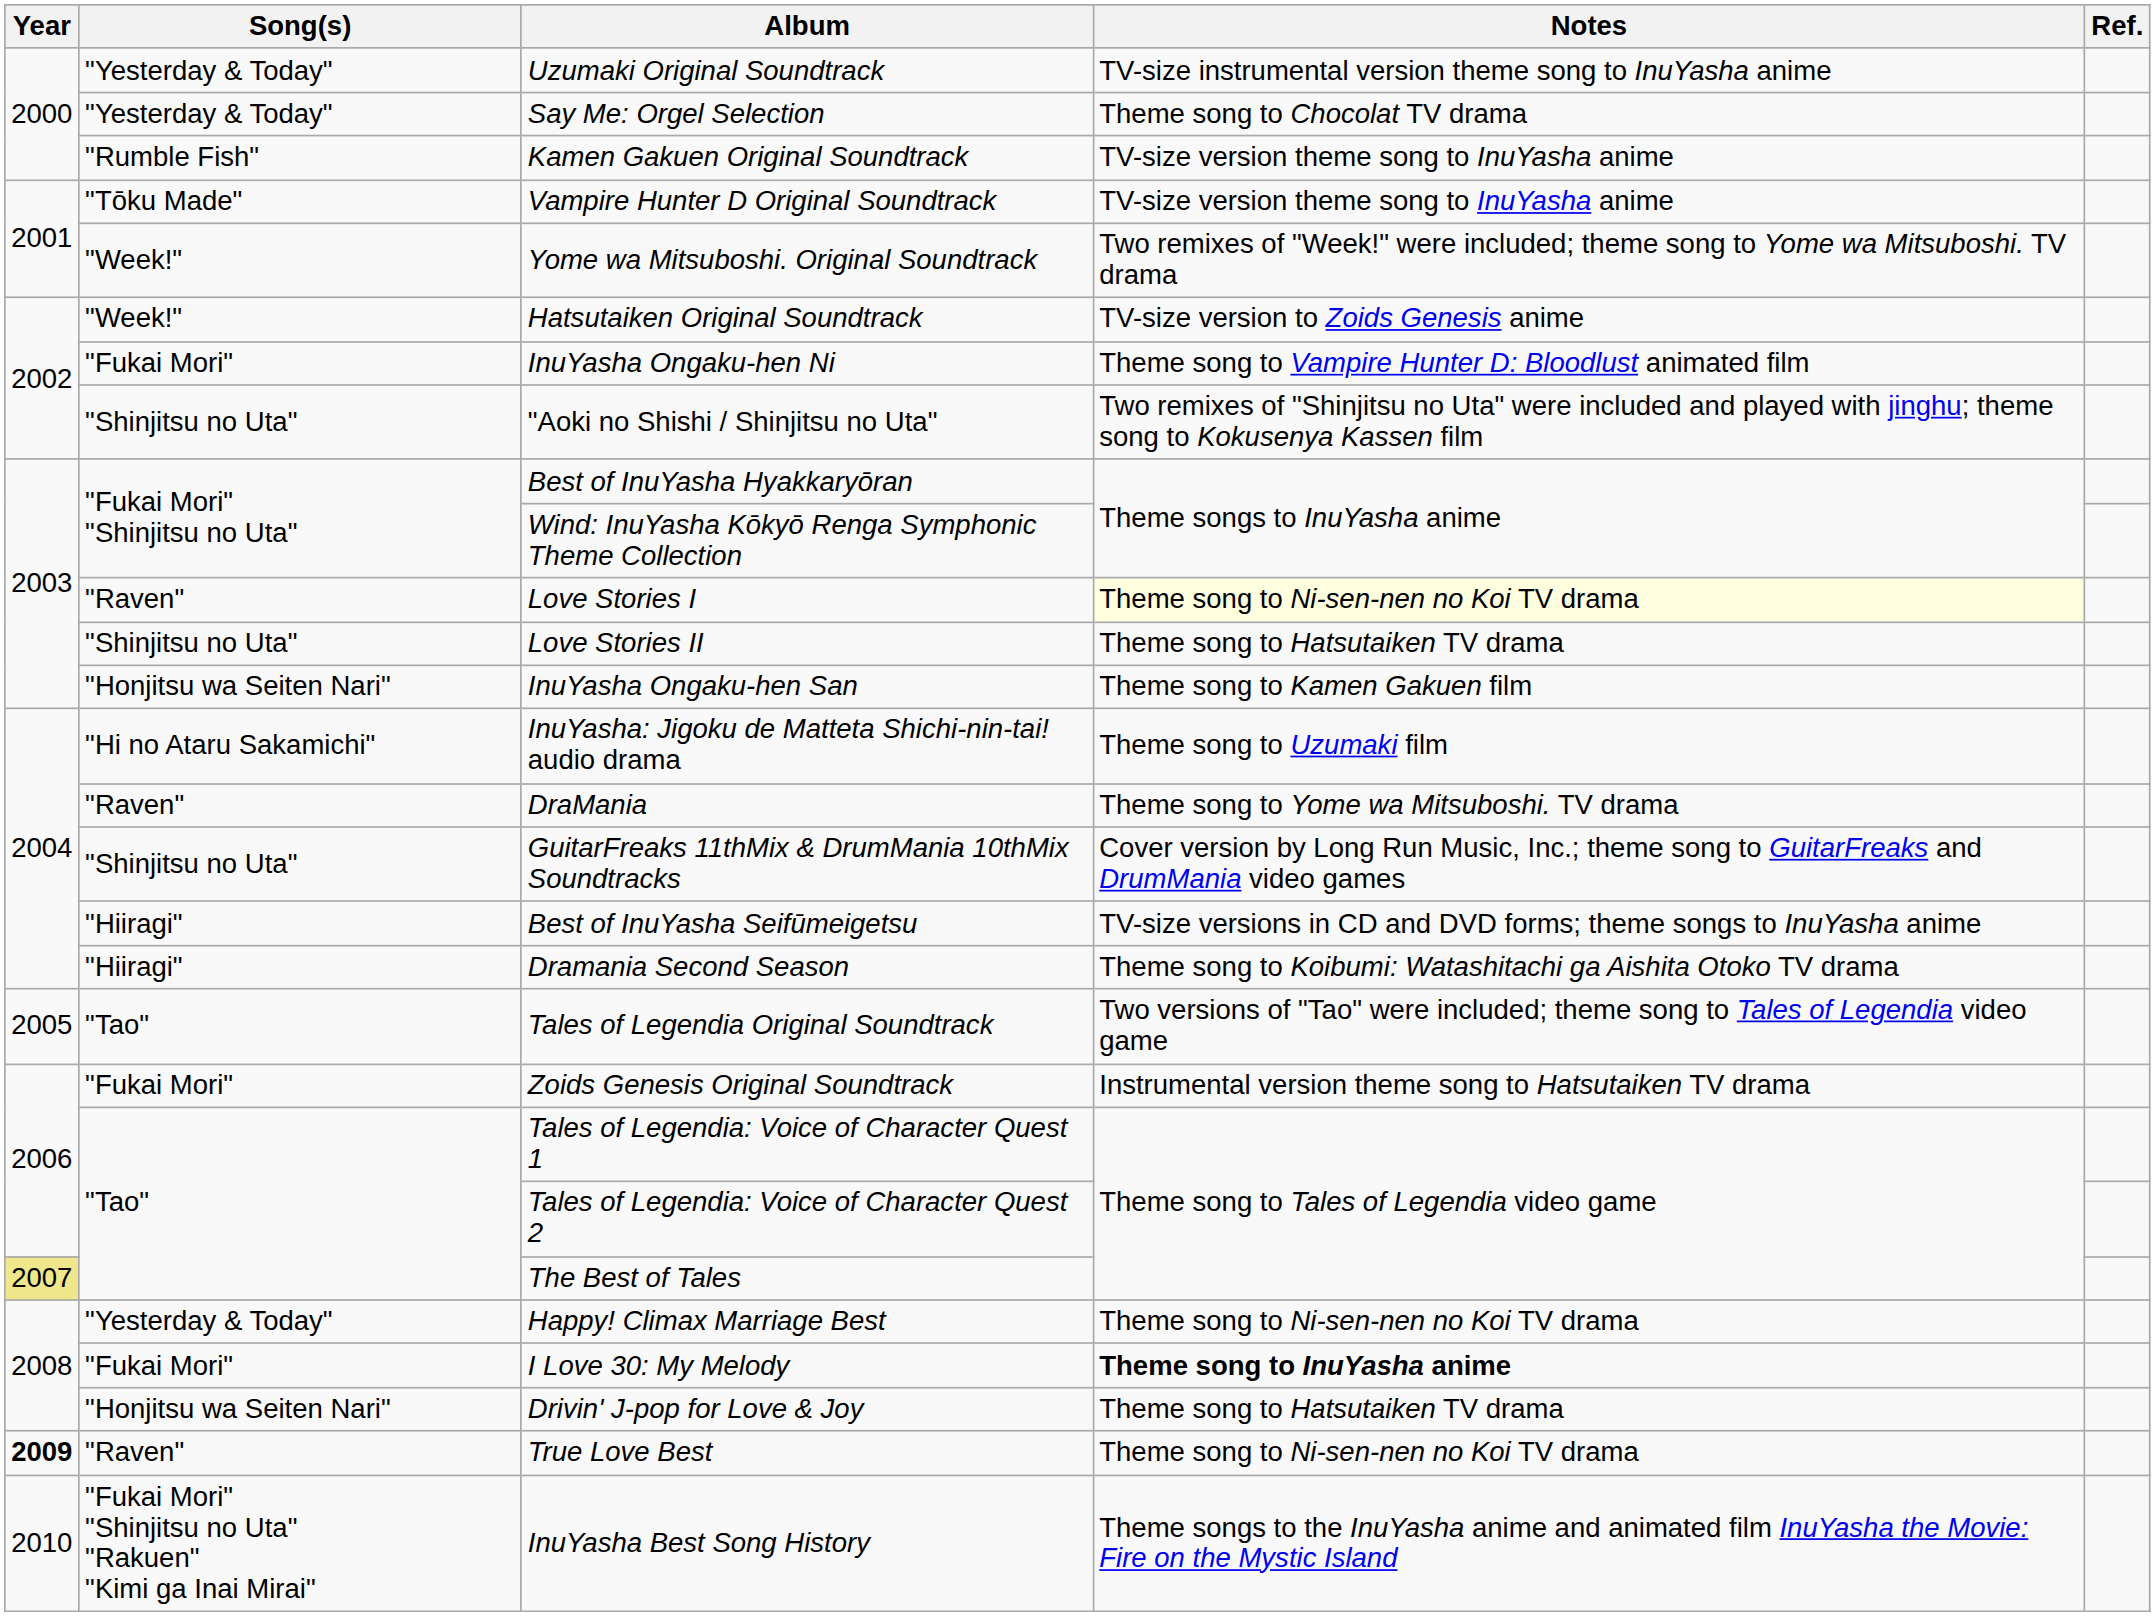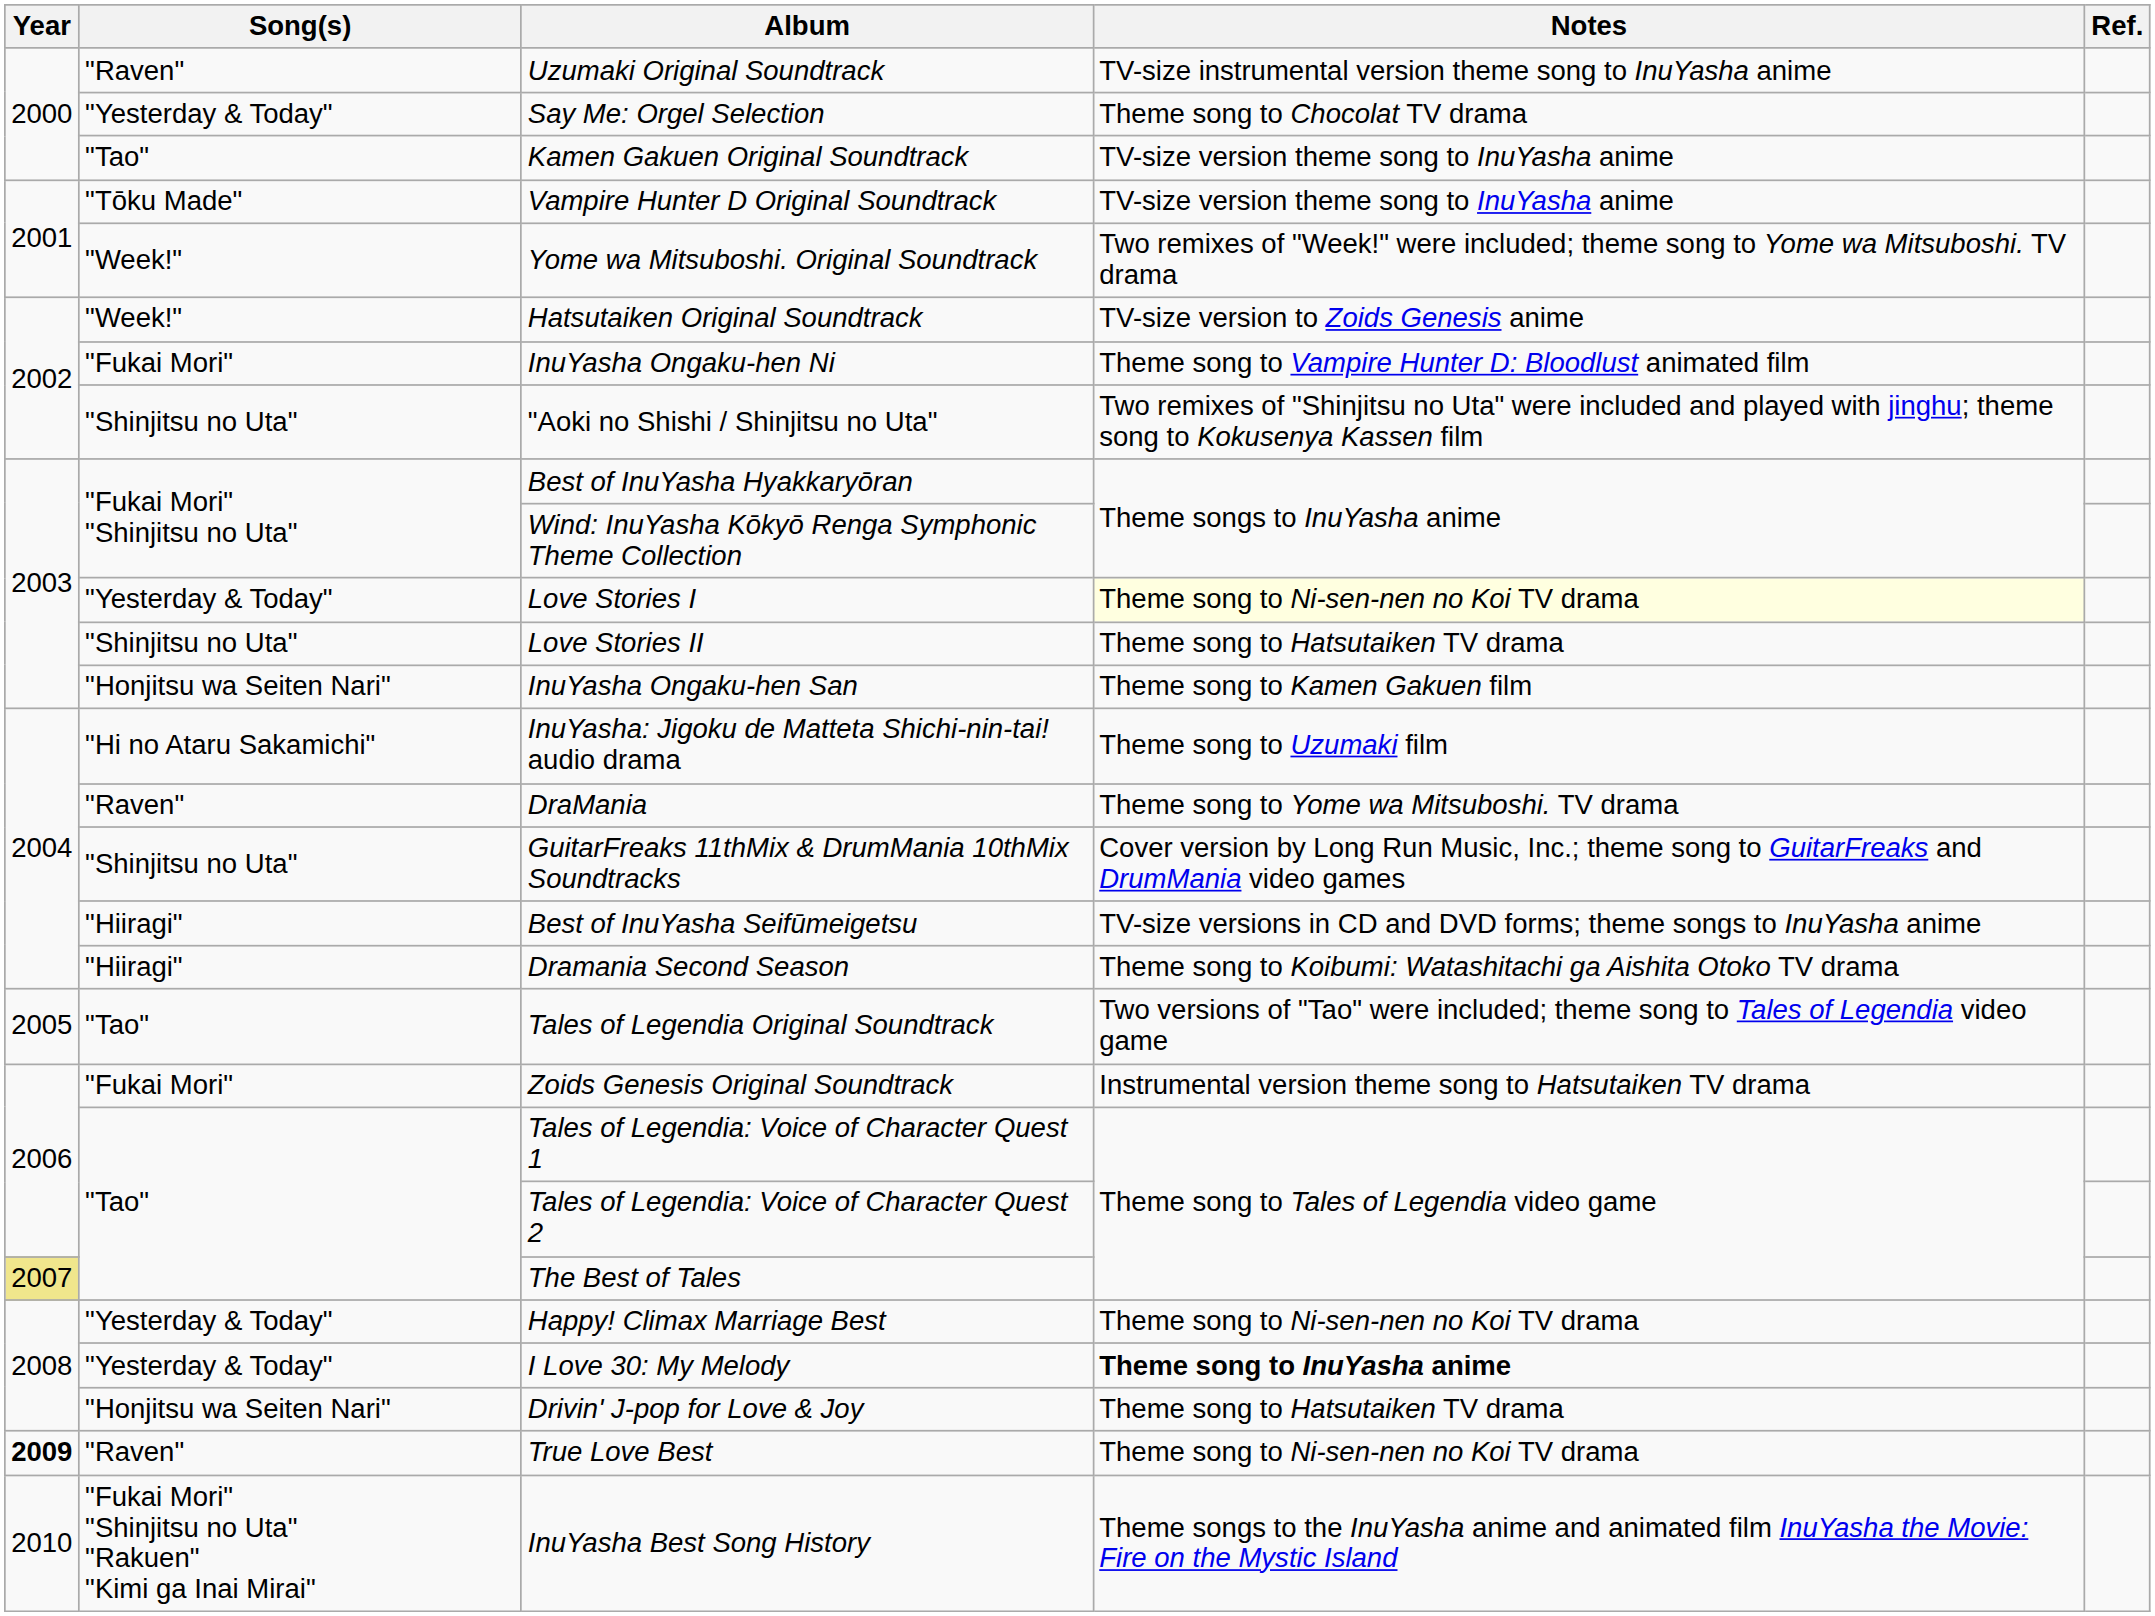 <table class="wikitable" border="1">
 <tr>
 <th rowspan="1">Year</th>
 <th rowspan="1" width="250">Song(s)</th>
 <th rowspan="1">Album</th>
 <th rowspan="1">Notes</th>
 <th rowspan="1">Ref.</th>
 </tr>
 <tr>
 <td rowspan="3">2000</td>
-<td>"Yesterday & Today"</td>
+<td>"Raven"</td>
 <td><em>Uzumaki Original Soundtrack</em></td>
 <td>TV-size instrumental version theme song to <em>InuYasha</em> anime</td>
 <td align="center"></td>
 </tr>
 <tr>
 <td>"Yesterday & Today"</td>
 <td><em>Say Me: Orgel Selection</em></td>
 <td>Theme song to <em>Chocolat</em> TV drama</td>
 <td align="center"></td>
 </tr>
 <tr>
-<td>"Rumble Fish"</td>
+<td>"Tao"</td>
 <td><em>Kamen Gakuen Original Soundtrack</em></td>
 <td>TV-size version theme song to <em>InuYasha</em> anime</td>
 <td align="center"></td>
 </tr>
 <tr>
 <td rowspan="2">2001</td>
 <td>"Tōku Made"</td>
 <td><em>Vampire Hunter D Original Soundtrack</em></td>
 <td>TV-size version theme song to <em><a href='#'>InuYasha</a></em> anime</td>
 <td align="center"></td>
 </tr>
 <tr>
 <td>"Week!"</td>
 <td><em>Yome wa Mitsuboshi. Original Soundtrack</em></td>
 <td>Two remixes of "Week!" were included; theme song to <em>Yome wa Mitsuboshi.</em> TV drama</td>
 <td align="center"></td>
 </tr>
 <tr>
 <td rowspan="3">2002</td>
 <td>"Week!"</td>
 <td><em>Hatsutaiken Original Soundtrack</em></td>
 <td>TV-size version to <em><a href='#'>Zoids Genesis</a></em> anime</td>
 <td align="center"></td>
 </tr>
 <tr>
 <td>"Fukai Mori"</td>
 <td><em>InuYasha Ongaku-hen Ni</em></td>
 <td>Theme song to <em><a href='#'>Vampire Hunter D: Bloodlust</a></em> animated film</td>
 <td align="center"></td>
 </tr>
 <tr>
 <td>"Shinjitsu no Uta"</td>
 <td>"Aoki no Shishi / Shinjitsu no Uta"</td>
 <td>Two remixes of "Shinjitsu no Uta" were included and played with <a href='#'>jinghu</a>; theme song to <em>Kokusenya Kassen</em> film</td>
 <td align="center"></td>
 </tr>
 <tr>
 <td rowspan="5">2003</td>
 <td rowspan="2">"Fukai Mori"<br>"Shinjitsu no Uta"</td>
 <td><em>Best of InuYasha Hyakkaryōran</em></td>
 <td rowspan="2">Theme songs to <em>InuYasha</em> anime</td>
 <td align="center"></td>
 </tr>
 <tr>
 <td><em>Wind: InuYasha Kōkyō Renga Symphonic Theme Collection</em></td>
 <td align="center"></td>
 </tr>
 <tr>
-<td>"Raven"</td>
+<td>"Yesterday & Today"</td>
 <td><em>Love Stories I</em></td>
 <td style="background: lightyellow;">Theme song to <em>Ni-sen-nen no Koi</em> TV drama</td>
 <td align="center"></td>
 </tr>
 <tr>
 <td>"Shinjitsu no Uta"</td>
 <td><em>Love Stories II</em></td>
 <td>Theme song to <em>Hatsutaiken</em> TV drama</td>
 <td align="center"></td>
 </tr>
 <tr>
 <td>"Honjitsu wa Seiten Nari"</td>
 <td><em>InuYasha Ongaku-hen San</em></td>
 <td>Theme song to <em>Kamen Gakuen</em> film</td>
 <td align="center"></td>
 </tr>
 <tr>
 <td rowspan="5">2004</td>
 <td>"Hi no Ataru Sakamichi"</td>
 <td><em>InuYasha: Jigoku de Matteta Shichi-nin-tai!</em> audio drama</td>
 <td>Theme song to <em><a href='#'>Uzumaki</a></em> film</td>
 <td align="center"></td>
 </tr>
 <tr>
 <td>"Raven"</td>
 <td><em>DraMania</em></td>
 <td>Theme song to <em>Yome wa Mitsuboshi.</em> TV drama</td>
 <td align="center"></td>
 </tr>
 <tr>
 <td>"Shinjitsu no Uta"</td>
 <td><em>GuitarFreaks 11thMix & DrumMania 10thMix Soundtracks</em></td>
 <td>Cover version by Long Run Music, Inc.; theme song to <em><a href='#'>GuitarFreaks</a></em> and <em><a href='#'>DrumMania</a></em> video games</td>
 <td align="center"></td>
 </tr>
 <tr>
 <td>"Hiiragi"</td>
 <td><em>Best of InuYasha Seifūmeigetsu</em></td>
 <td>TV-size versions in CD and DVD forms; theme songs to <em>InuYasha</em> anime</td>
 <td align="center"></td>
 </tr>
 <tr>
 <td>"Hiiragi"</td>
 <td><em>Dramania Second Season</em></td>
 <td>Theme song to <em>Koibumi: Watashitachi ga Aishita Otoko</em> TV drama</td>
 <td align="center"></td>
 </tr>
 <tr>
 <td>2005</td>
 <td>"Tao"</td>
 <td><em>Tales of Legendia Original Soundtrack</em></td>
 <td>Two versions of "Tao" were included; theme song to <em><a href='#'>Tales of Legendia</a></em> video game</td>
 <td align="center"></td>
 </tr>
 <tr>
 <td rowspan="3">2006</td>
 <td>"Fukai Mori"</td>
 <td><em>Zoids Genesis Original Soundtrack</em></td>
 <td>Instrumental version theme song to <em>Hatsutaiken</em> TV drama</td>
 <td align="center"></td>
 </tr>
 <tr>
 <td rowspan="3">"Tao"</td>
 <td><em>Tales of Legendia: Voice of Character Quest 1</em></td>
 <td rowspan="3">Theme song to <em>Tales of Legendia</em> video game</td>
 <td align="center"></td>
 </tr>
 <tr>
 <td><em>Tales of Legendia: Voice of Character Quest 2</em></td>
 <td align="center"></td>
 </tr>
 <tr>
 <td style="background: khaki;">2007</td>
 <td><em>The Best of Tales</em></td>
 <td align="center"></td>
 </tr>
 <tr>
 <td rowspan="3">2008</td>
 <td>"Yesterday & Today"</td>
 <td><em>Happy! Climax Marriage Best</em></td>
 <td>Theme song to <em>Ni-sen-nen no Koi</em> TV drama</td>
 <td align="center"></td>
 </tr>
 <tr>
-<td>"Fukai Mori"</td>
+<td>"Yesterday & Today"</td>
 <td><em>I Love 30: My Melody</em></td>
 <td><strong>Theme song to <em>InuYasha</em> anime</strong></td>
 <td align="center"></td>
 </tr>
 <tr>
 <td>"Honjitsu wa Seiten Nari"</td>
 <td><em>Drivin' J-pop for Love & Joy</em></td>
 <td>Theme song to <em>Hatsutaiken</em> TV drama</td>
 <td align="center"></td>
 </tr>
 <tr>
 <td><strong>2009</strong></td>
 <td>"Raven"</td>
 <td><em>True Love Best</em></td>
 <td>Theme song to <em>Ni-sen-nen no Koi</em> TV drama</td>
 <td align="center"></td>
 </tr>
 <tr>
 <td rowspan="1">2010</td>
 <td>"Fukai Mori"<br>"Shinjitsu no Uta"<br>"Rakuen"<br>"Kimi ga Inai Mirai"</td>
 <td><em>InuYasha Best Song History</em></td>
 <td>Theme songs to the <em>InuYasha</em> anime and animated film <em><a href='#'>InuYasha the Movie: Fire on the Mystic Island</a></em></td>
 <td align="center"></td>
 </tr>
 </table>
